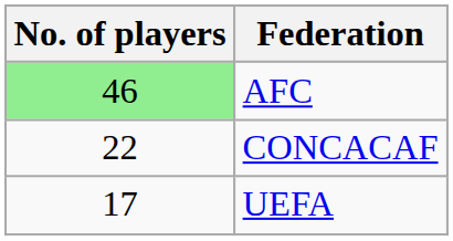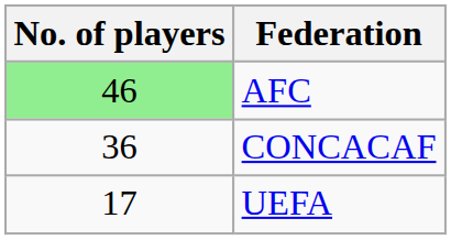 <table class="wikitable">
 <tr>
 <th>No. of players</th>
 <th>Federation</th>
 </tr>
 <tr>
 <td align="center" style="background: lightgreen;">46</td>
 <td><a href='#'>AFC</a></td>
 </tr>
 <tr>
-<td align="center">22</td>
+<td align="center">36</td>
 <td><a href='#'>CONCACAF</a></td>
 </tr>
 <tr>
 <td align="center">17</td>
 <td><a href='#'>UEFA</a></td>
 </tr>
 </table>
